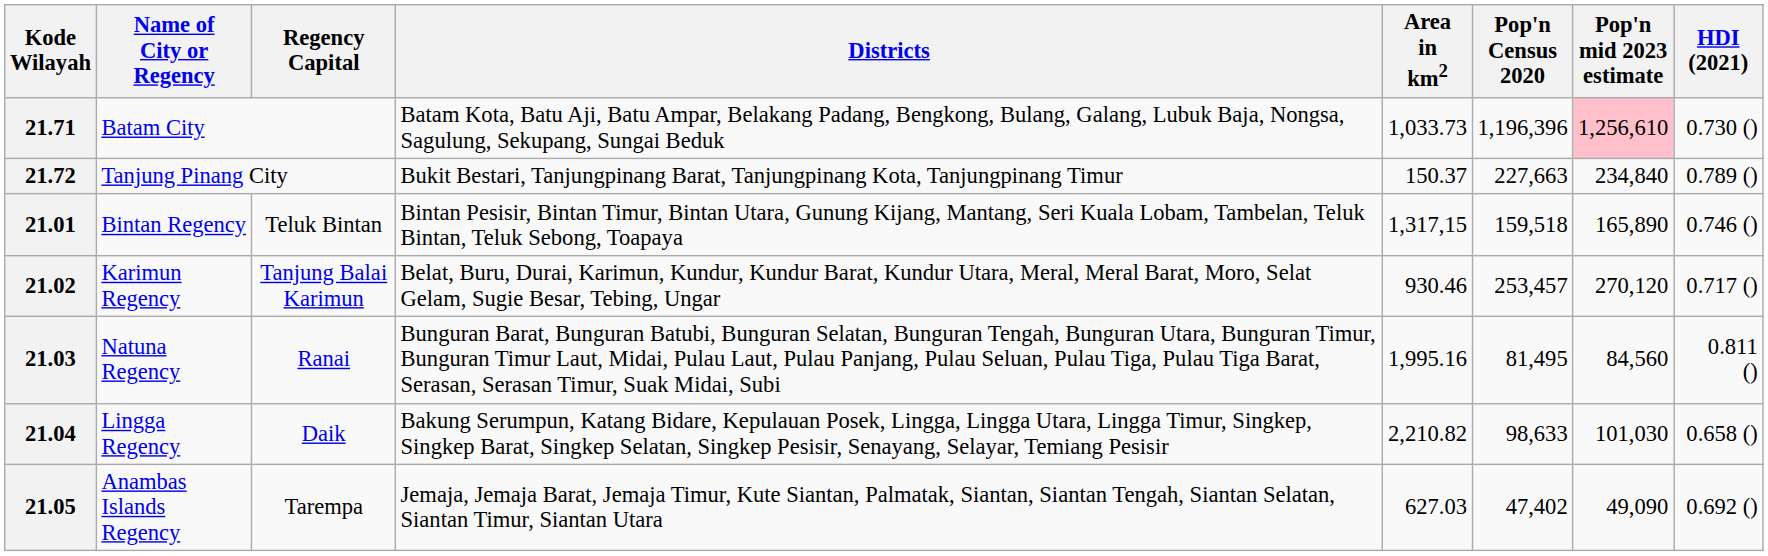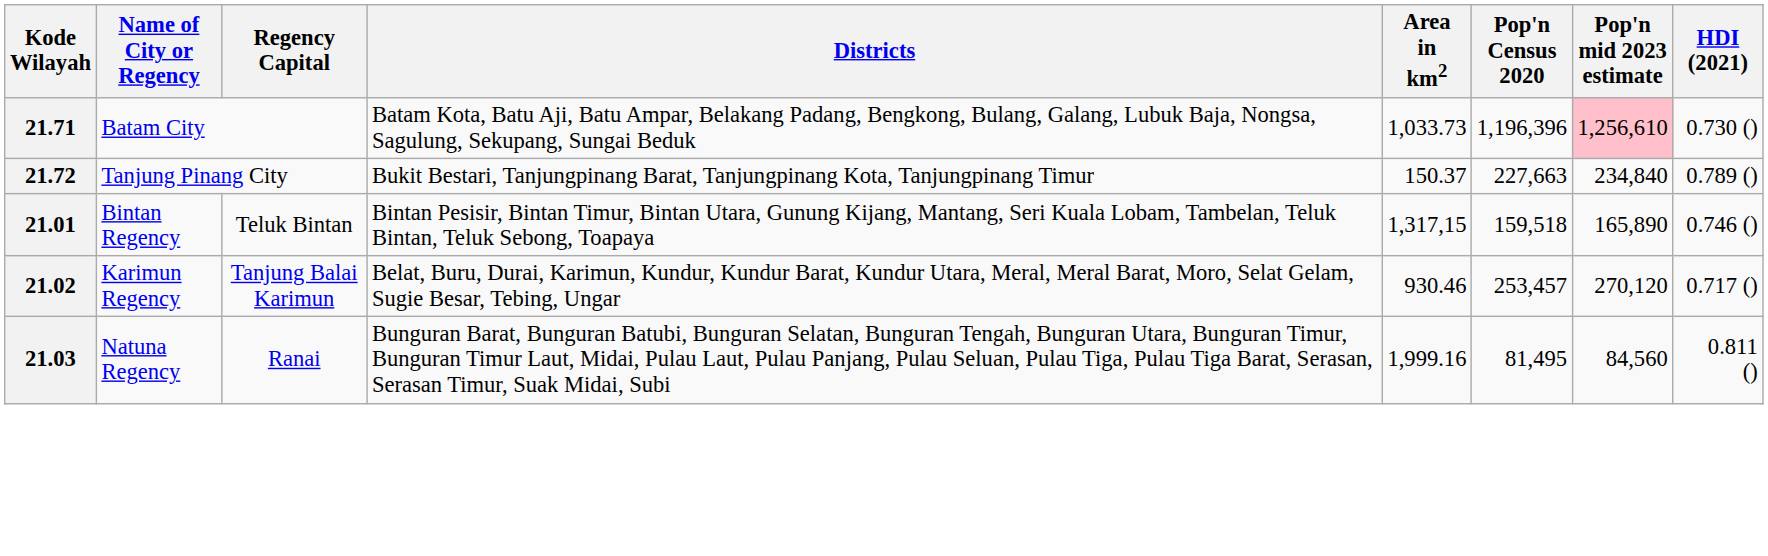 <table class="wikitable collapsible">
 <tr>
 <th>Kode<br>Wilayah</th>
 <th><a href='#'>Name of<br>City or<br>Regency</a></th>
 <th>Regency<br>Capital</th>
 <th><a href='#'>Districts</a></th>
 <th>Area<br>in<br>km<sup>2</sup></th>
 <th>Pop'n<br>Census<br>2020</th>
 <th>Pop'n<br>mid 2023<br>estimate</th>
 <th><a href='#'>HDI</a> (2021)</th>
 </tr>
 <tr>
 <th>21.71</th>
 <td colspan="2" align="left"> <a href='#'>Batam City</a></td>
 <td>Batam Kota, Batu Aji, Batu Ampar, Belakang Padang, Bengkong, Bulang, Galang, Lubuk Baja, Nongsa, Sagulung, Sekupang, Sungai Beduk</td>
 <td align="right">1,033.73</td>
 <td align="right">1,196,396</td>
 <td align="right" style="background: pink;">1,256,610</td>
 <td align="right">0.730 ()</td>
 </tr>
 <tr>
 <th>21.72</th>
 <td colspan="2" align="left"> <a href='#'>Tanjung Pinang</a> City</td>
 <td>Bukit Bestari, Tanjungpinang Barat, Tanjungpinang Kota, Tanjungpinang Timur</td>
 <td align="right">150.37</td>
 <td align="right">227,663</td>
 <td align="right">234,840</td>
 <td align="right">0.789 ()</td>
 </tr>
 <tr>
 <th>21.01</th>
 <td align="left"> <a href='#'>Bintan Regency</a></td>
 <td align="center">Teluk Bintan</td>
 <td>Bintan Pesisir, Bintan Timur, Bintan Utara, Gunung Kijang, Mantang, Seri Kuala Lobam, Tambelan, Teluk Bintan, Teluk Sebong, Toapaya</td>
 <td align="right">1,317,15</td>
 <td align="right">159,518</td>
 <td align="right">165,890</td>
 <td align="right">0.746 ()</td>
 </tr>
 <tr>
 <th>21.02</th>
 <td align="left"> <a href='#'>Karimun Regency</a></td>
 <td align="center"><a href='#'>Tanjung Balai Karimun</a></td>
 <td>Belat, Buru, Durai, Karimun, Kundur, Kundur Barat, Kundur Utara, Meral, Meral Barat, Moro, Selat Gelam, Sugie Besar, Tebing, Ungar</td>
 <td align="right">930.46</td>
 <td align="right">253,457</td>
 <td align="right">270,120</td>
 <td align="right">0.717 ()</td>
 </tr>
 <tr>
 <th>21.03</th>
 <td align="left"> <a href='#'>Natuna Regency</a></td>
 <td align="center"><a href='#'>Ranai</a></td>
 <td>Bunguran Barat, Bunguran Batubi, Bunguran Selatan, Bunguran Tengah, Bunguran Utara, Bunguran Timur, Bunguran Timur Laut, Midai, Pulau Laut, Pulau Panjang, Pulau Seluan, Pulau Tiga, Pulau Tiga Barat, Serasan, Serasan Timur, Suak Midai, Subi</td>
-<td align="right">1,995.16</td>
+<td align="right">1,999.16</td>
 <td align="right">81,495</td>
 <td align="right">84,560</td>
 <td align="right">0.811 <br>()</td>
 </tr>
-<tr>
-<th>21.04</th>
-<td align="left"> <a href='#'>Lingga Regency</a></td>
-<td align="center"><a href='#'>Daik</a></td>
-<td>Bakung Serumpun, Katang Bidare, Kepulauan Posek, Lingga, Lingga Utara, Lingga Timur, Singkep, Singkep Barat, Singkep Selatan, Singkep Pesisir, Senayang, Selayar, Temiang Pesisir</td>
-<td align="right">2,210.82</td>
-<td align="right">98,633</td>
-<td align="right">101,030</td>
-<td align="right">0.658 ()</td>
-</tr>
-<tr>
-<th>21.05</th>
-<td align="left"> <a href='#'>Anambas Islands Regency</a></td>
-<td align="center">Tarempa</td>
-<td>Jemaja, Jemaja Barat, Jemaja Timur, Kute Siantan, Palmatak, Siantan, Siantan Tengah, Siantan Selatan, Siantan Timur, Siantan Utara</td>
-<td align="right">627.03</td>
-<td align="right">47,402</td>
-<td align="right">49,090</td>
-<td align="right">0.692 ()</td>
-</tr>
 </table>
